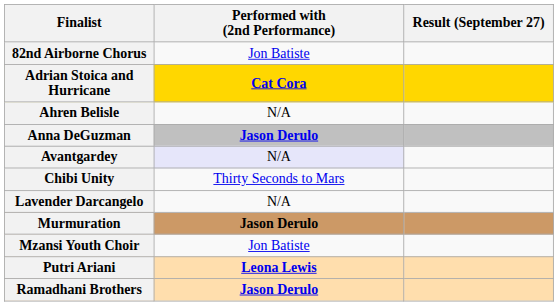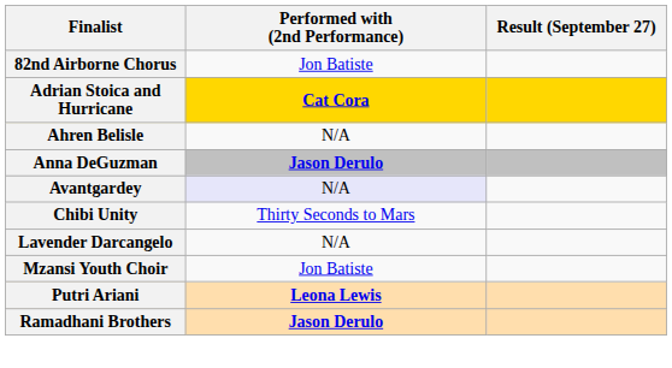 <table class="wikitable sortable plainrowheaders" style="text-align:center" width="50%;">
 <tr>
 <th class="unsortable" style="width:10em;">Finalist</th>
 <th class="unsortable" style="width:17em;">Performed with<br>(2nd Performance)</th>
 <th style="width:10em;">Result (September 27)</th>
 </tr>
 <tr>
 <th scope="row">82nd Airborne Chorus</th>
 <td><a href='#'>Jon Batiste</a></td>
 <td></td>
 </tr>
 <tr style="background:gold">
 <th scope="row"><strong>Adrian Stoica and Hurricane</strong></th>
 <td><strong><a href='#'>Cat Cora</a></strong></td>
 <td><strong></strong></td>
 </tr>
 <tr style=>
 <th scope="row">Ahren Belisle</th>
 <td>N/A</td>
 <td></td>
 </tr>
 <tr style="background:silver">
 <th scope="row"><strong>Anna DeGuzman</strong></th>
 <td><strong><a href='#'>Jason Derulo</a></strong></td>
 <td><strong></strong></td>
 </tr>
 <tr>
 <th scope="row">Avantgardey</th>
 <td style="background: lavender;">N/A</td>
 <td></td>
 </tr>
 <tr style=>
 <th scope="row">Chibi Unity</th>
 <td><a href='#'>Thirty Seconds to Mars</a></td>
 <td></td>
 </tr>
 <tr style=>
 <th scope="row">Lavender Darcangelo</th>
 <td>N/A</td>
 <td></td>
 </tr>
-<tr style="background:#c96">
-<th scope="row"><strong>Murmuration</strong></th>
-<td><strong>Jason Derulo</strong></td>
-<td><strong></strong></td>
-</tr>
 <tr>
 <th scope="row">Mzansi Youth Choir</th>
 <td><a href='#'>Jon Batiste</a></td>
 <td></td>
 </tr>
 <tr style="background:NavajoWhite">
 <th scope="row"><strong>Putri Ariani</strong></th>
 <td><strong><a href='#'>Leona Lewis</a></strong></td>
 <td><strong></strong></td>
 </tr>
 <tr style="background:NavajoWhite">
 <th scope="row"><strong>Ramadhani Brothers</strong></th>
 <td><strong><a href='#'>Jason Derulo</a></strong></td>
 <td><strong></strong></td>
 </tr>
 </table>
